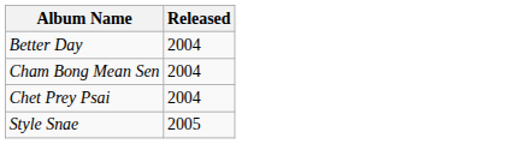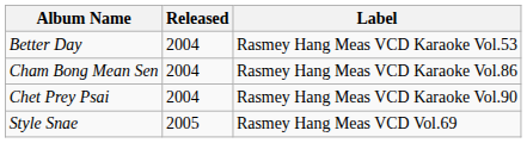 <table class="wikitable sortable">
 <tr>
 <th>Album Name</th>
 <th>Released</th>
+<th>Label</th>
 </tr>
 <tr>
 <td><em>Better Day</em></td>
 <td>2004</td>
+<td>Rasmey Hang Meas VCD Karaoke Vol.53</td>
 </tr>
 <tr>
 <td><em>Cham Bong Mean Sen</em></td>
 <td>2004</td>
+<td>Rasmey Hang Meas VCD Karaoke Vol.86</td>
 </tr>
 <tr>
 <td><em>Chet Prey Psai</em></td>
 <td>2004</td>
+<td>Rasmey Hang Meas VCD Karaoke Vol.90</td>
 </tr>
 <tr>
 <td><em>Style Snae</em></td>
 <td>2005</td>
+<td>Rasmey Hang Meas VCD Vol.69</td>
 </tr>
 </table>
